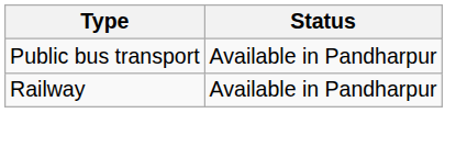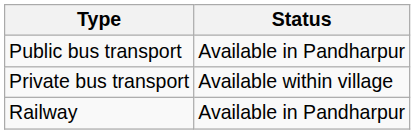 <table class="wikitable">
 <tr>
 <th>Type</th>
 <th>Status</th>
 </tr>
 <tr>
 <td>Public bus transport</td>
 <td>Available in Pandharpur</td>
 </tr>
 <tr>
+<td>Private bus transport</td>
+<td>Available within village</td>
+</tr>
+<tr>
 <td>Railway</td>
 <td>Available in Pandharpur</td>
 </tr>
 </table>
